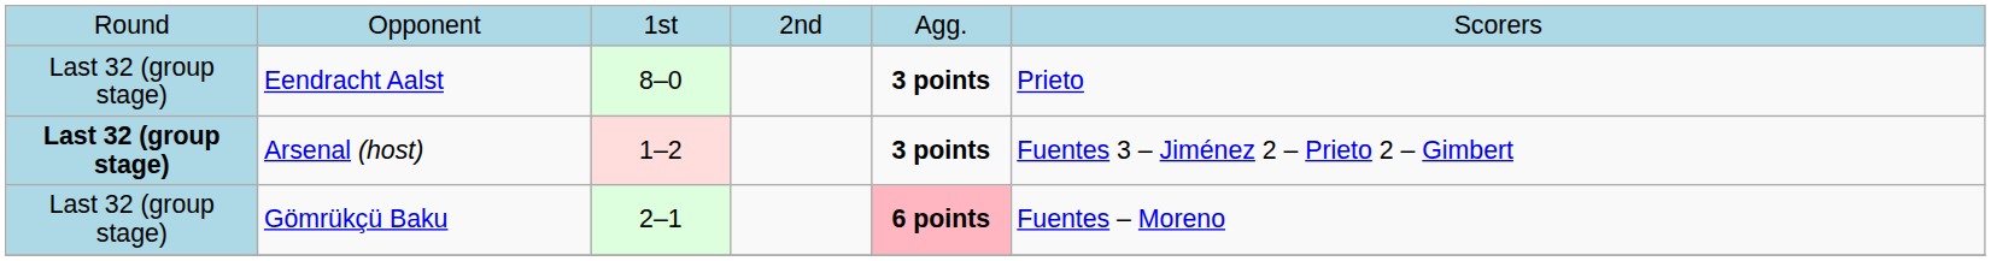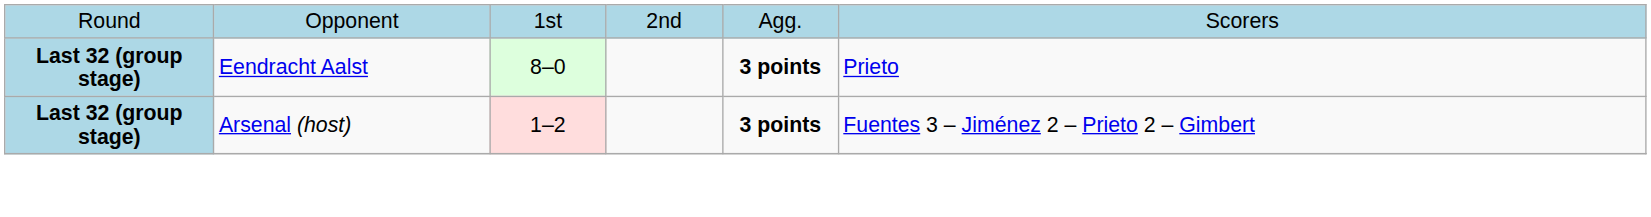 <table class="wikitable" style="text-align:center">
 <tr bgcolor=lightblue>
 <td width=150px>Round</td>
 <td width=200px>Opponent</td>
 <td width=80px>1st</td>
 <td width=80px>2nd</td>
 <td width=80px>Agg.</td>
 <td width=600px>Scorers</td>
 </tr>
 <tr>
-<td bgcolor=lightblue>Last 32 (group stage)</td>
+<td bgcolor=lightblue><strong>Last 32 (group stage)</strong></td>
 <td align=left> <a href='#'>Eendracht Aalst</a></td>
 <td bgcolor="#ddffdd">8–0</td>
 <td></td>
 <td><strong>3 points</strong></td>
 <td align=left><a href='#'>Prieto</a></td>
 </tr>
 <tr>
 <td bgcolor=lightblue><strong>Last 32 (group stage)</strong></td>
 <td align=left> <a href='#'>Arsenal</a> <em>(host)</em></td>
 <td bgcolor="#ffdddd">1–2</td>
 <td></td>
 <td><strong>3 points</strong></td>
 <td align=left><a href='#'>Fuentes</a> 3 – <a href='#'>Jiménez</a> 2 – <a href='#'>Prieto</a> 2 – <a href='#'>Gimbert</a></td>
 </tr>
 <tr>
-<td bgcolor=lightblue>Last 32 (group stage)</td>
-<td align=left> <a href='#'>Gömrükçü Baku</a></td>
-<td bgcolor="#ddffdd">2–1</td>
-<td></td>
-<td bgcolor=lightpink><strong>6 points</strong></td>
-<td align=left><a href='#'>Fuentes</a> – <a href='#'>Moreno</a></td>
-</tr>
-<tr>
 </tr>
 </table>
